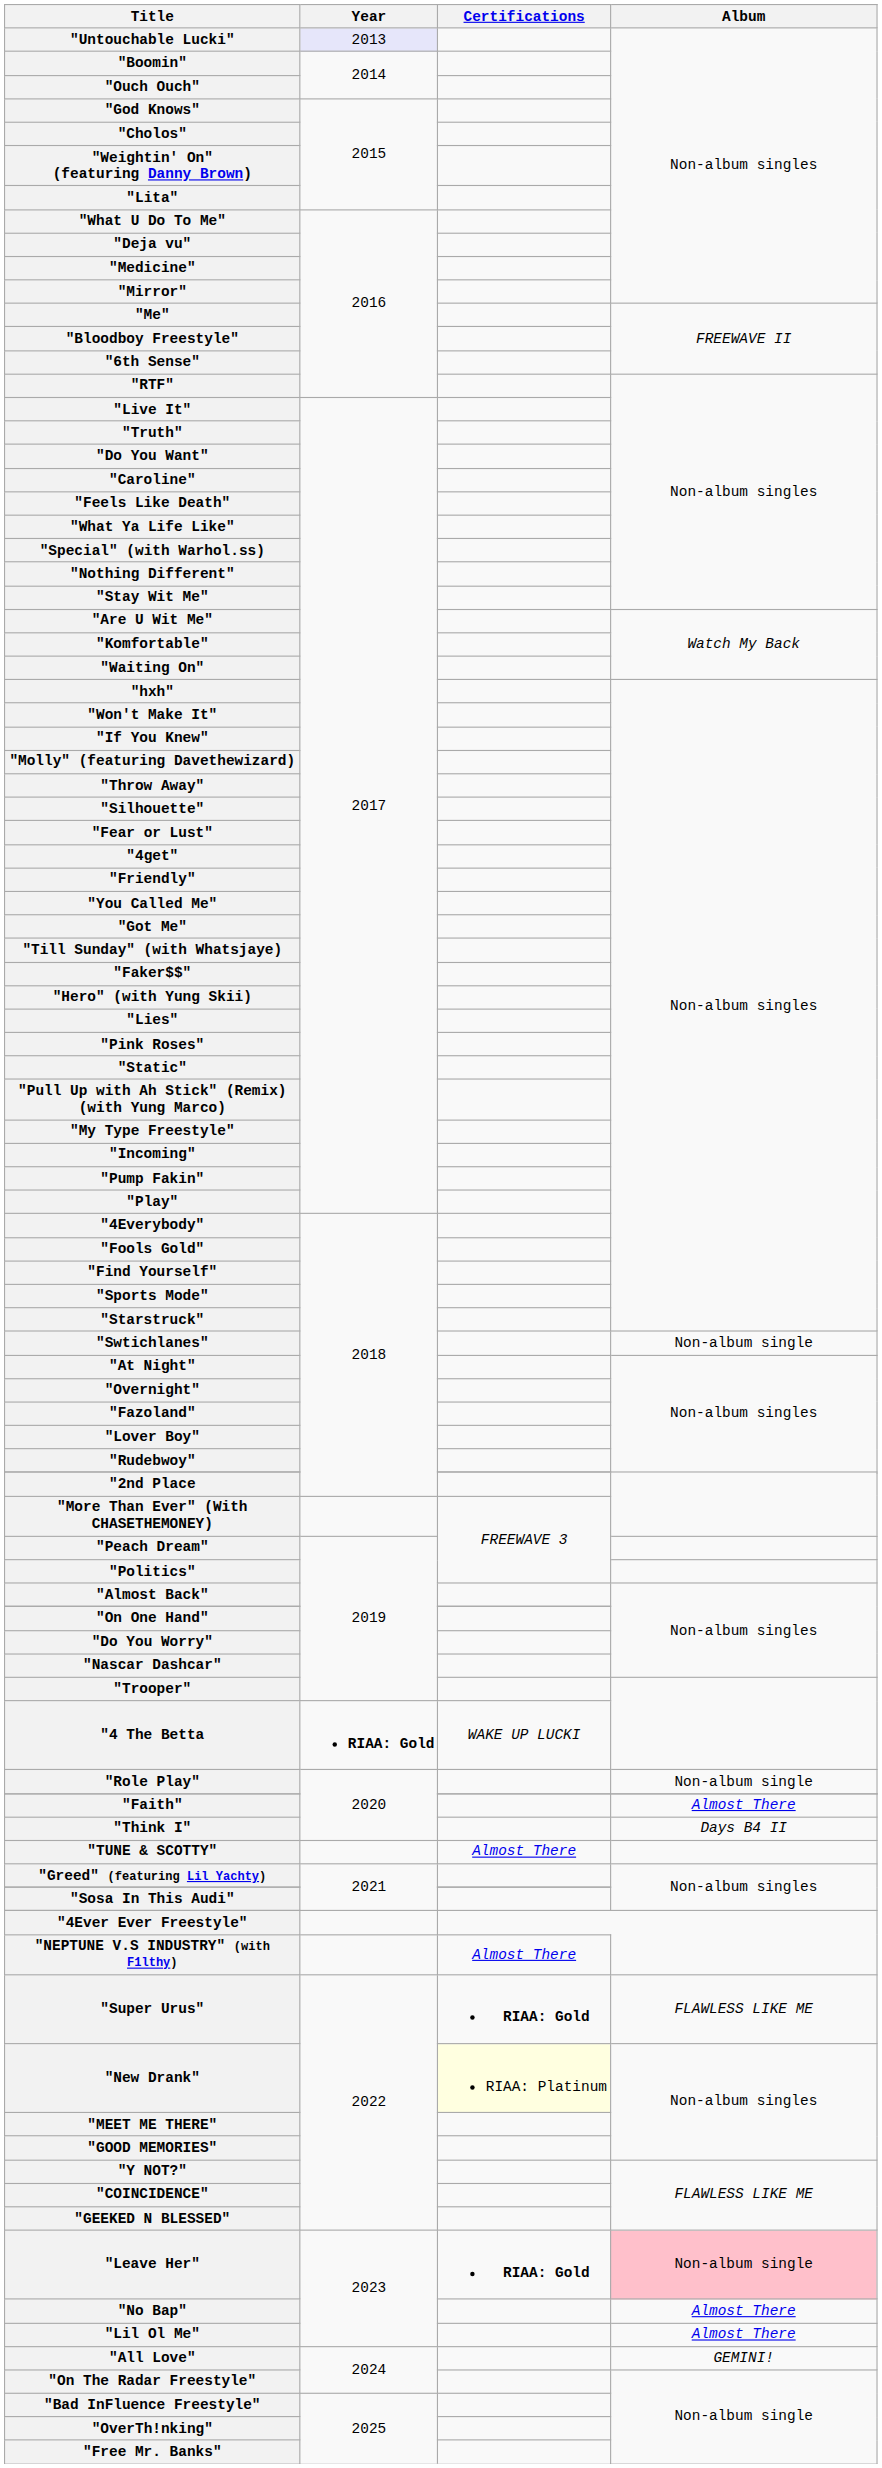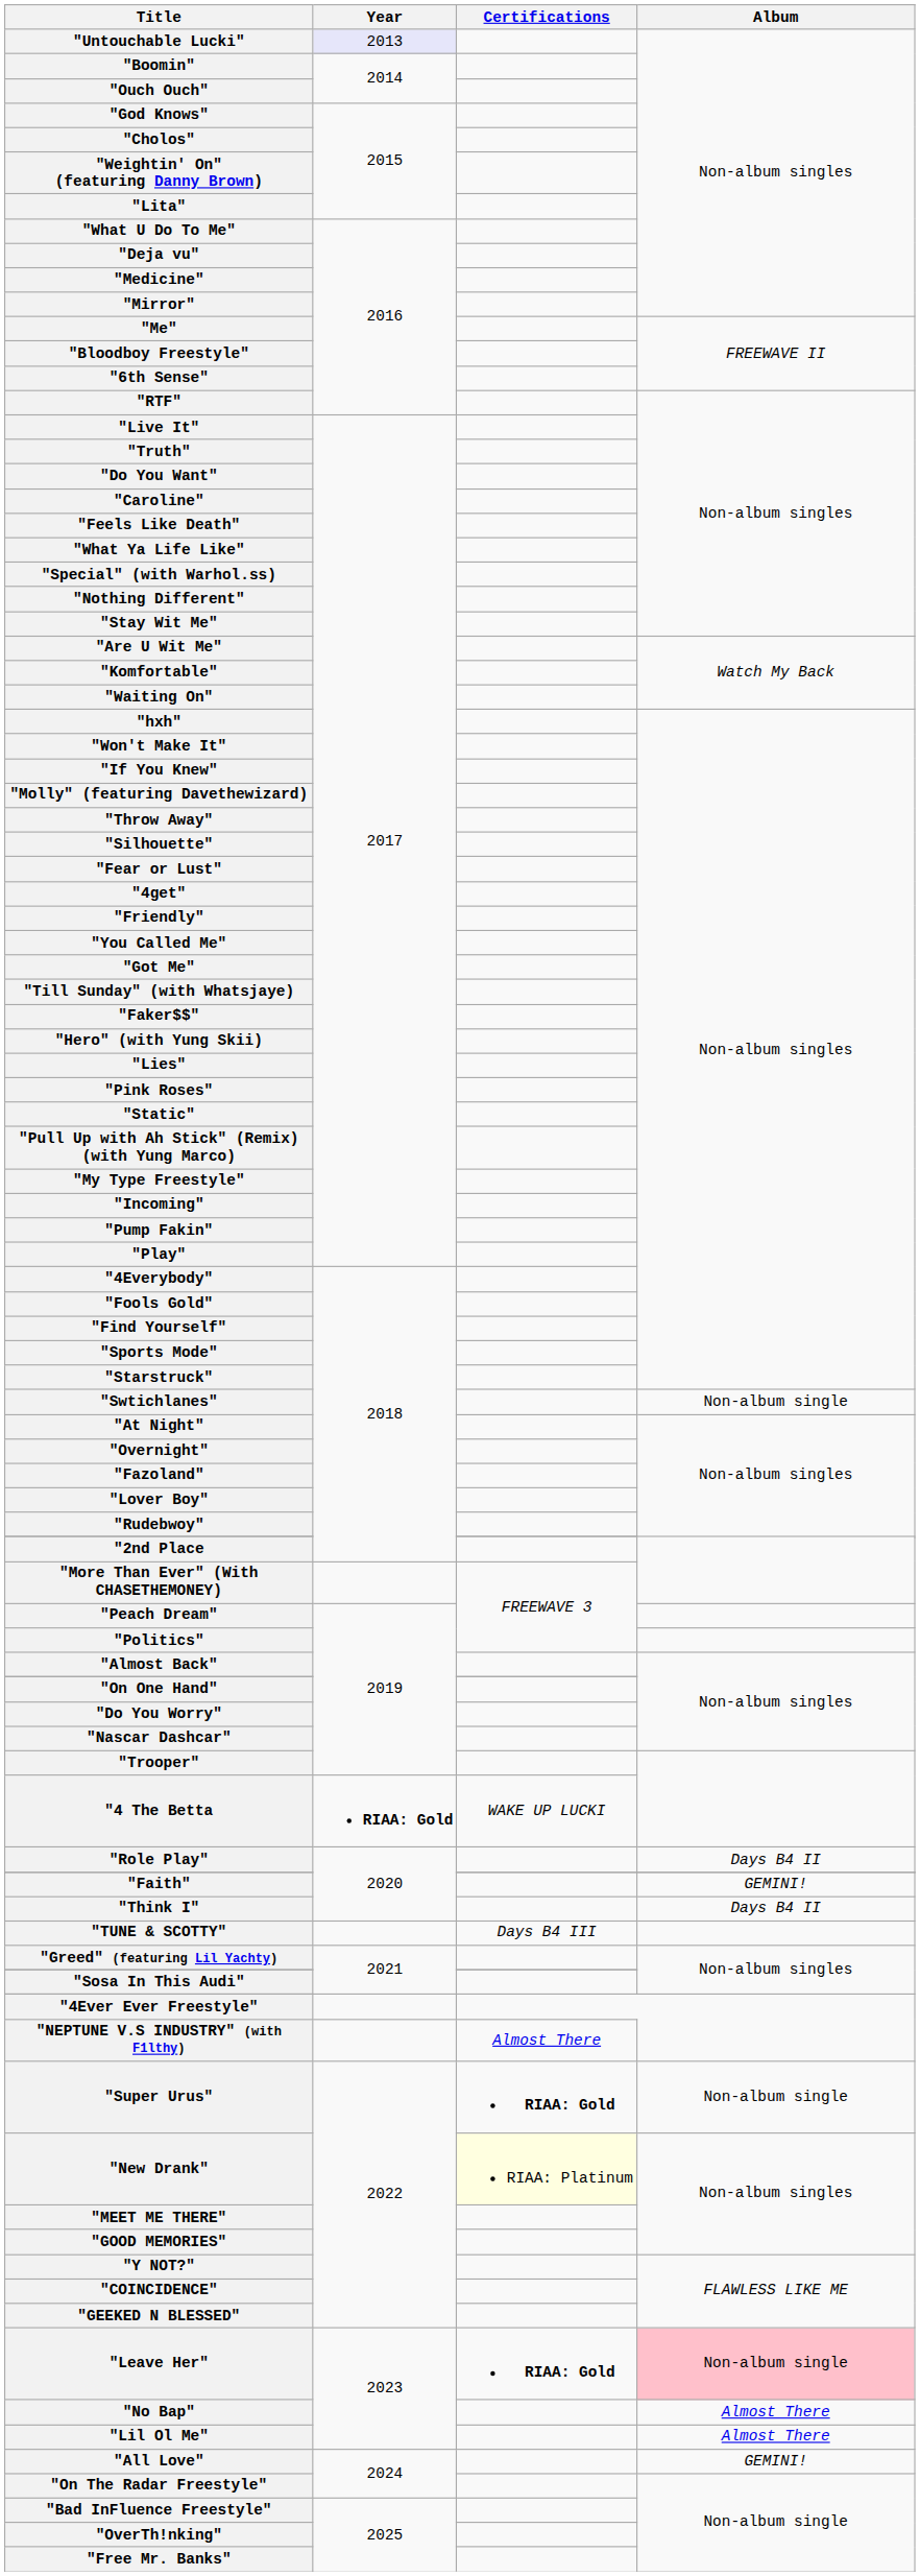 <table class="wikitable plainrowheaders" style="text-align:center;" border="1">
 <tr>
 <th scope="col" style="width:20em;">Title</th>
 <th scope="col">Year</th>
 <th><a href='#'>Certifications</a></th>
 <th scope="col" style="width:18em;">Album</th>
 </tr>
 <tr>
 <th scope="row">"Untouchable Lucki"</th>
 <td style="background: lavender;">2013</td>
 <td></td>
 <td rowspan="11">Non-album singles</td>
 </tr>
 <tr>
 <th scope="row">"Boomin"</th>
 <td rowspan="2">2014</td>
 <td></td>
 </tr>
 <tr>
 <th scope="row">"Ouch Ouch"</th>
 <td></td>
 </tr>
 <tr>
 <th scope="row">"God Knows"</th>
 <td rowspan="4">2015</td>
 <td></td>
 </tr>
 <tr>
 <th scope="row">"Cholos"</th>
 <td></td>
 </tr>
 <tr>
 <th scope="row">"Weightin' On" <br><span>(featuring <a href='#'>Danny Brown</a>)</span></th>
 <td></td>
 </tr>
 <tr>
 <th scope="row">"Lita"</th>
 <td></td>
 </tr>
 <tr>
 <th scope="row">"What U Do To Me"</th>
 <td rowspan="8">2016</td>
 <td></td>
 </tr>
 <tr>
 <th scope="row">"Deja vu"</th>
 <td></td>
 </tr>
 <tr>
 <th scope="row">"Medicine"</th>
 <td></td>
 </tr>
 <tr>
 <th scope="row">"Mirror"</th>
 <td></td>
 </tr>
 <tr>
 <th scope="row">"Me"</th>
 <td></td>
 <td rowspan="3"><em>FREEWAVE II</em></td>
 </tr>
 <tr>
 <th scope="row">"Bloodboy Freestyle"</th>
 <td></td>
 </tr>
 <tr>
 <th scope="row">"6th Sense"</th>
 <td></td>
 </tr>
 <tr>
 <th scope="row">"RTF"</th>
 <td></td>
 <td rowspan="10">Non-album singles</td>
 </tr>
 <tr>
 <th scope="row">"Live It"</th>
 <td rowspan="34">2017</td>
 <td></td>
 </tr>
 <tr>
 <th scope="row">"Truth"</th>
 <td></td>
 </tr>
 <tr>
 <th scope="row">"Do You Want"</th>
 <td></td>
 </tr>
 <tr>
 <th scope="row">"Caroline"</th>
 <td></td>
 </tr>
 <tr>
 <th scope="row">"Feels Like Death"</th>
 <td></td>
 </tr>
 <tr>
 <th scope="row">"What Ya Life Like"</th>
 <td></td>
 </tr>
 <tr>
 <th scope="row">"Special" <span>(with Warhol.ss)</span></th>
 <td></td>
 </tr>
 <tr>
 <th scope="row">"Nothing Different"</th>
 <td></td>
 </tr>
 <tr>
 <th scope="row">"Stay Wit Me"</th>
 <td></td>
 </tr>
 <tr>
 <th scope="row">"Are U Wit Me"</th>
 <td></td>
 <td rowspan="3"><em>Watch My Back</em></td>
 </tr>
 <tr>
 <th scope="row">"Komfortable"</th>
 <td></td>
 </tr>
 <tr>
 <th scope="row">"Waiting On"</th>
 <td></td>
 </tr>
 <tr>
 <th scope="row">"hxh"</th>
 <td></td>
 <td rowspan="27">Non-album singles</td>
 </tr>
 <tr>
 <th scope="row">"Won't Make It"</th>
 <td></td>
 </tr>
 <tr>
 <th scope="row">"If You Knew"</th>
 <td></td>
 </tr>
 <tr>
 <th scope="row">"Molly" <span>(featuring Davethewizard)</span></th>
 <td></td>
 </tr>
 <tr>
 <th scope="row">"Throw Away"</th>
 <td></td>
 </tr>
 <tr>
 <th scope="row">"Silhouette"</th>
 <td></td>
 </tr>
 <tr>
 <th scope="row">"Fear or Lust"</th>
 <td></td>
 </tr>
 <tr>
 <th scope="row">"4get"</th>
 <td></td>
 </tr>
 <tr>
 <th scope="row">"Friendly"</th>
 <td></td>
 </tr>
 <tr>
 <th scope="row">"You Called Me"</th>
 <td></td>
 </tr>
 <tr>
 <th scope="row">"Got Me"</th>
 <td></td>
 </tr>
 <tr>
 <th scope="row">"Till Sunday" <span>(with Whatsjaye)</span></th>
 <td></td>
 </tr>
 <tr>
 <th scope="row">"Faker$$"</th>
 <td></td>
 </tr>
 <tr>
 <th scope="row">"Hero" <span>(with Yung Skii)</span></th>
 <td></td>
 </tr>
 <tr>
 <th scope="row">"Lies"</th>
 <td></td>
 </tr>
 <tr>
 <th scope="row">"Pink Roses"</th>
 <td></td>
 </tr>
 <tr>
 <th scope="row">"Static"</th>
 <td></td>
 </tr>
 <tr>
 <th scope="row">"Pull Up with Ah Stick" (Remix) <span>(with Yung Marco)</span></th>
 <td></td>
 </tr>
 <tr>
 <th scope="row">"My Type Freestyle"</th>
 <td></td>
 </tr>
 <tr>
 <th scope="row">"Incoming"</th>
 <td></td>
 </tr>
 <tr>
 <th scope="row">"Pump Fakin"</th>
 <td></td>
 </tr>
 <tr>
 <th scope="row">"Play"</th>
 <td></td>
 </tr>
 <tr>
 <th scope="row">"4Everybody"</th>
 <td rowspan="13">2018</td>
 <td></td>
 </tr>
 <tr>
 <th scope="row">"Fools Gold"</th>
 <td></td>
 </tr>
 <tr>
 <th scope="row">"Find Yourself"</th>
 <td></td>
 </tr>
 <tr>
 <th scope="row">"Sports Mode"</th>
 <td></td>
 </tr>
 <tr>
 <th scope="row">"Starstruck"</th>
 <td></td>
 </tr>
 <tr>
 <th scope="row">"Swtichlanes"</th>
 <td></td>
 <td>Non-album single</td>
 </tr>
 <tr>
 <th scope="row">"At Night"</th>
 <td></td>
 <td rowspan="6">Non-album singles</td>
 </tr>
 <tr>
 <th scope="row">"Overnight"</th>
 <td></td>
 </tr>
 <tr>
 <th scope="row">"Fazoland"</th>
 <td></td>
 </tr>
 <tr>
 <th scope="row">"Lover Boy"</th>
 <td></td>
 </tr>
 <tr>
 <th scope="row">"Rudebwoy"</th>
 <td></td>
 </tr>
 <tr>
 </tr>
 <tr>
 <th scope="row">"2nd Place</th>
 <td></td>
 </tr>
 <tr>
 <th scope="row">"More Than Ever" <span>(With CHASETHEMONEY)</span></th>
 <td></td>
 <td rowspan="3"><em>FREEWAVE 3</em></td>
 </tr>
 <tr>
 <th scope="row">"Peach Dream"</th>
 <td rowspan="8">2019</td>
 <td></td>
 </tr>
 <tr>
 <th scope="row">"Politics"</th>
 <td></td>
 </tr>
 <tr>
 <th scope="row">"Almost Back"</th>
 <td></td>
 <td rowspan="5">Non-album singles</td>
 </tr>
 <tr>
 </tr>
 <tr>
 <th scope="row">"On One Hand"</th>
 <td></td>
 </tr>
 <tr>
 <th scope="row">"Do You Worry"</th>
 <td></td>
 </tr>
 <tr>
 <th scope="row">"Nascar Dashcar"</th>
 <td></td>
 </tr>
 <tr>
 <th scope="row">"Trooper"</th>
 <td></td>
 </tr>
 <tr>
 <th scope="row">"4 The Betta</th>
 <td><strong><br><ul><li>RIAA: Gold </li></ul></strong></td>
 <td><em>WAKE UP LUCKI</em></td>
 </tr>
 <tr>
 <th scope="row">"Role Play"</th>
 <td rowspan="4">2020</td>
 <td></td>
-<td>Non-album single</td>
+<td><em>Days B4 II</em></td>
 </tr>
 <tr>
 </tr>
 <tr>
 <th scope="row">"Faith"</th>
 <td></td>
-<td><em><a href='#'>Almost There</a></em></td>
+<td><em>GEMINI!</em></td>
 </tr>
 <tr>
 <th scope="row">"Think I"</th>
 <td></td>
 <td><em>Days B4 II</em></td>
 </tr>
 <tr>
 <th scope="row">"TUNE & SCOTTY"</th>
 <td></td>
-<td><em><a href='#'>Almost There</a></em></td>
+<td><em>Days B4 III</em></td>
 </tr>
 <tr>
 <th scope="row">"Greed" <small>(featuring <a href='#'>Lil Yachty</a>)</small></th>
 <td rowspan="4">2021</td>
 <td></td>
 <td rowspan="3">Non-album singles</td>
 </tr>
 <tr>
 </tr>
 <tr>
 <th scope="row">"Sosa In This Audi"</th>
 <td></td>
 </tr>
 <tr>
 </tr>
 <tr>
 <th scope="row">"4Ever Ever Freestyle"</th>
 <td></td>
 </tr>
 <tr>
 <th scope="row">"NEPTUNE V.S INDUSTRY" <small>(with <a href='#'>F1lthy</a>)</small></th>
 <td></td>
 <td><em><a href='#'>Almost There</a></em></td>
 </tr>
 <tr>
 <th scope="row">"Super Urus"</th>
 <td rowspan="7">2022</td>
 <td><strong><br><ul><li>RIAA: Gold </li></ul></strong></td>
-<td><em>FLAWLESS LIKE ME</em></td>
+<td>Non-album single</td>
 </tr>
 <tr>
 <th scope="row">"New Drank"</th>
 <td style="background: lightyellow;"><br><ul><li>RIAA: Platinum </li></ul></td>
 <td rowspan="3">Non-album singles</td>
 </tr>
 <tr>
 <th scope="row">"MEET ME THERE"</th>
 </tr>
 <tr>
 <th scope="row">"GOOD MEMORIES"</th>
 <td></td>
 </tr>
 <tr>
 <th scope="row">"Y NOT?"</th>
 <td></td>
 <td rowspan="3"><em>FLAWLESS LIKE ME</em></td>
 </tr>
 <tr>
 <th scope="row">"COINCIDENCE"</th>
 </tr>
 <tr>
 <th scope="row">"GEEKED N BLESSED"</th>
 <td></td>
 </tr>
 <tr>
 <th scope="row">"Leave Her"</th>
 <td rowspan="3">2023</td>
 <td><strong><br><ul><li>RIAA: Gold </li></ul></strong></td>
 <td style="background: pink;">Non-album single</td>
 </tr>
 <tr>
 <th scope="row">"No Bap"</th>
 <td></td>
 <td><em><a href='#'>Almost There</a></em></td>
 </tr>
 <tr>
 <th scope="row">"Lil Ol Me"</th>
 <td></td>
 <td><em><a href='#'>Almost There</a></em></td>
 </tr>
 <tr>
 <th scope="row">"All Love"</th>
 <td rowspan="2">2024</td>
 <td></td>
 <td><em>GEMINI!</em></td>
 </tr>
 <tr>
 <th scope="row">"On The Radar Freestyle"</th>
 <td></td>
 <td rowspan="4">Non-album single</td>
 </tr>
 <tr>
 <th scope="row">"Bad InFluence Freestyle"</th>
 <td rowspan="4">2025</td>
 <td></td>
 </tr>
 <tr>
 <th scope="row">"OverTh!nking"</th>
 <td></td>
 </tr>
 <tr>
 <th scope="row">"Free Mr. Banks"</th>
 </tr>
 <tr>
 </tr>
 </table>
